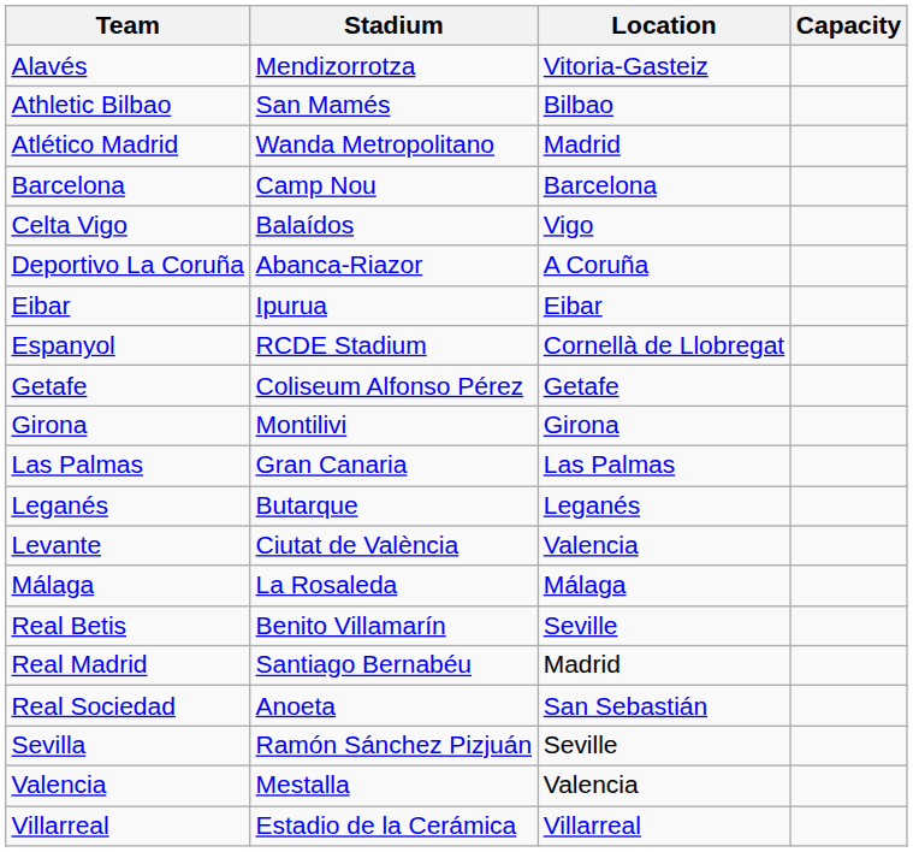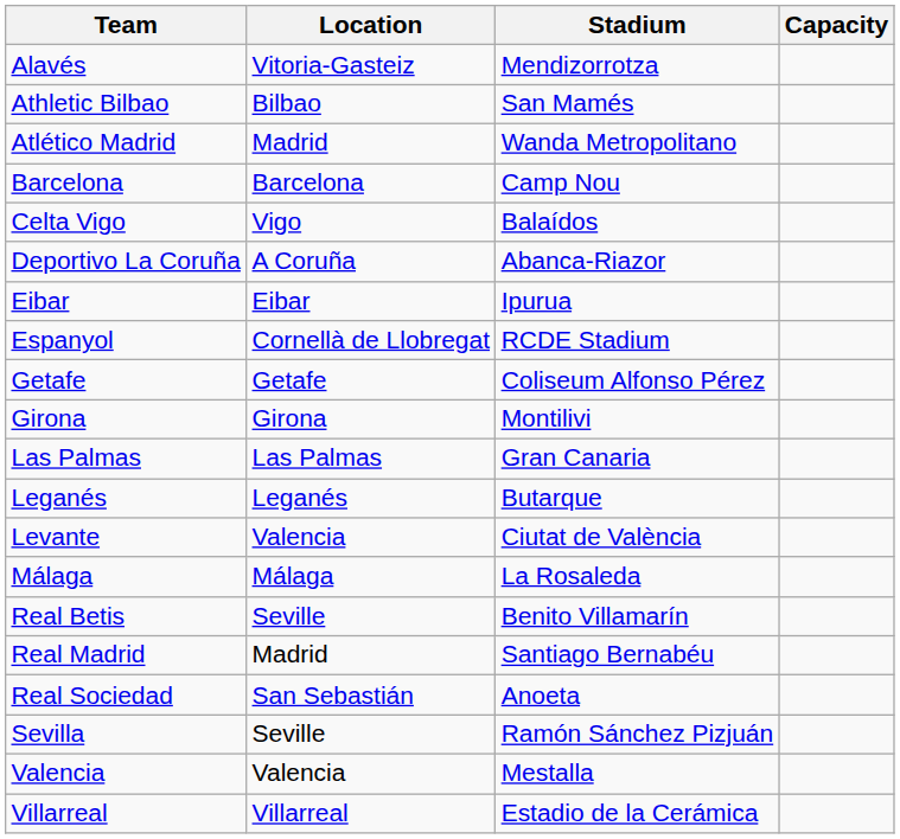 <table class="wikitable sortable" style="text-align: left;">
 <tr>
 <th>Team</th>
+<th>Location</th>
 <th>Stadium</th>
-<th>Location</th>
 <th>Capacity</th>
 </tr>
 <tr>
 <td><a href='#'>Alavés</a></td>
+<td><a href='#'>Vitoria-Gasteiz</a></td>
 <td><a href='#'>Mendizorrotza</a></td>
-<td><a href='#'>Vitoria-Gasteiz</a></td>
 <td align="center"></td>
 </tr>
 <tr>
 <td><a href='#'>Athletic Bilbao</a></td>
+<td><a href='#'>Bilbao</a></td>
 <td><a href='#'>San Mamés</a></td>
-<td><a href='#'>Bilbao</a></td>
 <td align="center"></td>
 </tr>
 <tr>
 <td><a href='#'>Atlético Madrid</a></td>
+<td><a href='#'>Madrid</a></td>
 <td><a href='#'>Wanda Metropolitano</a></td>
-<td><a href='#'>Madrid</a></td>
 <td align="center"></td>
 </tr>
 <tr>
 <td><a href='#'>Barcelona</a></td>
+<td><a href='#'>Barcelona</a></td>
 <td><a href='#'>Camp Nou</a></td>
-<td><a href='#'>Barcelona</a></td>
 <td align="center"></td>
 </tr>
 <tr>
 <td><a href='#'>Celta Vigo</a></td>
+<td><a href='#'>Vigo</a></td>
 <td><a href='#'>Balaídos</a></td>
-<td><a href='#'>Vigo</a></td>
 <td align="center"></td>
 </tr>
 <tr>
 <td><a href='#'>Deportivo La Coruña</a></td>
+<td><a href='#'>A Coruña</a></td>
 <td><a href='#'>Abanca-Riazor</a></td>
-<td><a href='#'>A Coruña</a></td>
 <td align="center"></td>
 </tr>
 <tr>
 <td><a href='#'>Eibar</a></td>
+<td><a href='#'>Eibar</a></td>
 <td><a href='#'>Ipurua</a></td>
-<td><a href='#'>Eibar</a></td>
 <td align="center"></td>
 </tr>
 <tr>
 <td><a href='#'>Espanyol</a></td>
+<td><a href='#'>Cornellà de Llobregat</a></td>
 <td><a href='#'>RCDE Stadium</a></td>
-<td><a href='#'>Cornellà de Llobregat</a></td>
 <td align="center"></td>
 </tr>
 <tr>
 <td><a href='#'>Getafe</a></td>
+<td><a href='#'>Getafe</a></td>
 <td><a href='#'>Coliseum Alfonso Pérez</a></td>
-<td><a href='#'>Getafe</a></td>
 <td align="center"></td>
 </tr>
 <tr>
 <td><a href='#'>Girona</a></td>
+<td><a href='#'>Girona</a></td>
 <td><a href='#'>Montilivi</a></td>
-<td><a href='#'>Girona</a></td>
 <td style="text-align:center;"></td>
 </tr>
 <tr>
 <td><a href='#'>Las Palmas</a></td>
+<td><a href='#'>Las Palmas</a></td>
 <td><a href='#'>Gran Canaria</a></td>
-<td><a href='#'>Las Palmas</a></td>
 <td align="center"></td>
 </tr>
 <tr>
 <td><a href='#'>Leganés</a></td>
+<td><a href='#'>Leganés</a></td>
 <td><a href='#'>Butarque</a></td>
-<td><a href='#'>Leganés</a></td>
 <td align="center"></td>
 </tr>
 <tr>
 <td><a href='#'>Levante</a></td>
+<td><a href='#'>Valencia</a></td>
 <td><a href='#'>Ciutat de València</a></td>
-<td><a href='#'>Valencia</a></td>
 <td align="center"></td>
 </tr>
 <tr>
 <td><a href='#'>Málaga</a></td>
+<td><a href='#'>Málaga</a></td>
 <td><a href='#'>La Rosaleda</a></td>
-<td><a href='#'>Málaga</a></td>
 <td align="center"></td>
 </tr>
 <tr>
 <td><a href='#'>Real Betis</a></td>
+<td><a href='#'>Seville</a></td>
 <td><a href='#'>Benito Villamarín</a></td>
-<td><a href='#'>Seville</a></td>
 <td align="center"></td>
 </tr>
 <tr>
 <td><a href='#'>Real Madrid</a></td>
+<td>Madrid</td>
 <td><a href='#'>Santiago Bernabéu</a></td>
-<td>Madrid</td>
 <td align="center"></td>
 </tr>
 <tr>
 <td><a href='#'>Real Sociedad</a></td>
+<td><a href='#'>San Sebastián</a></td>
 <td><a href='#'>Anoeta</a></td>
-<td><a href='#'>San Sebastián</a></td>
 <td align="center"></td>
 </tr>
 <tr>
 <td><a href='#'>Sevilla</a></td>
+<td>Seville</td>
 <td><a href='#'>Ramón Sánchez Pizjuán</a></td>
-<td>Seville</td>
 <td align="center"></td>
 </tr>
 <tr>
 <td><a href='#'>Valencia</a></td>
+<td>Valencia</td>
 <td><a href='#'>Mestalla</a></td>
-<td>Valencia</td>
 <td align="center"></td>
 </tr>
 <tr>
 <td><a href='#'>Villarreal</a></td>
+<td><a href='#'>Villarreal</a></td>
 <td><a href='#'>Estadio de la Cerámica</a></td>
-<td><a href='#'>Villarreal</a></td>
 <td align="center"></td>
 </tr>
 </table>
